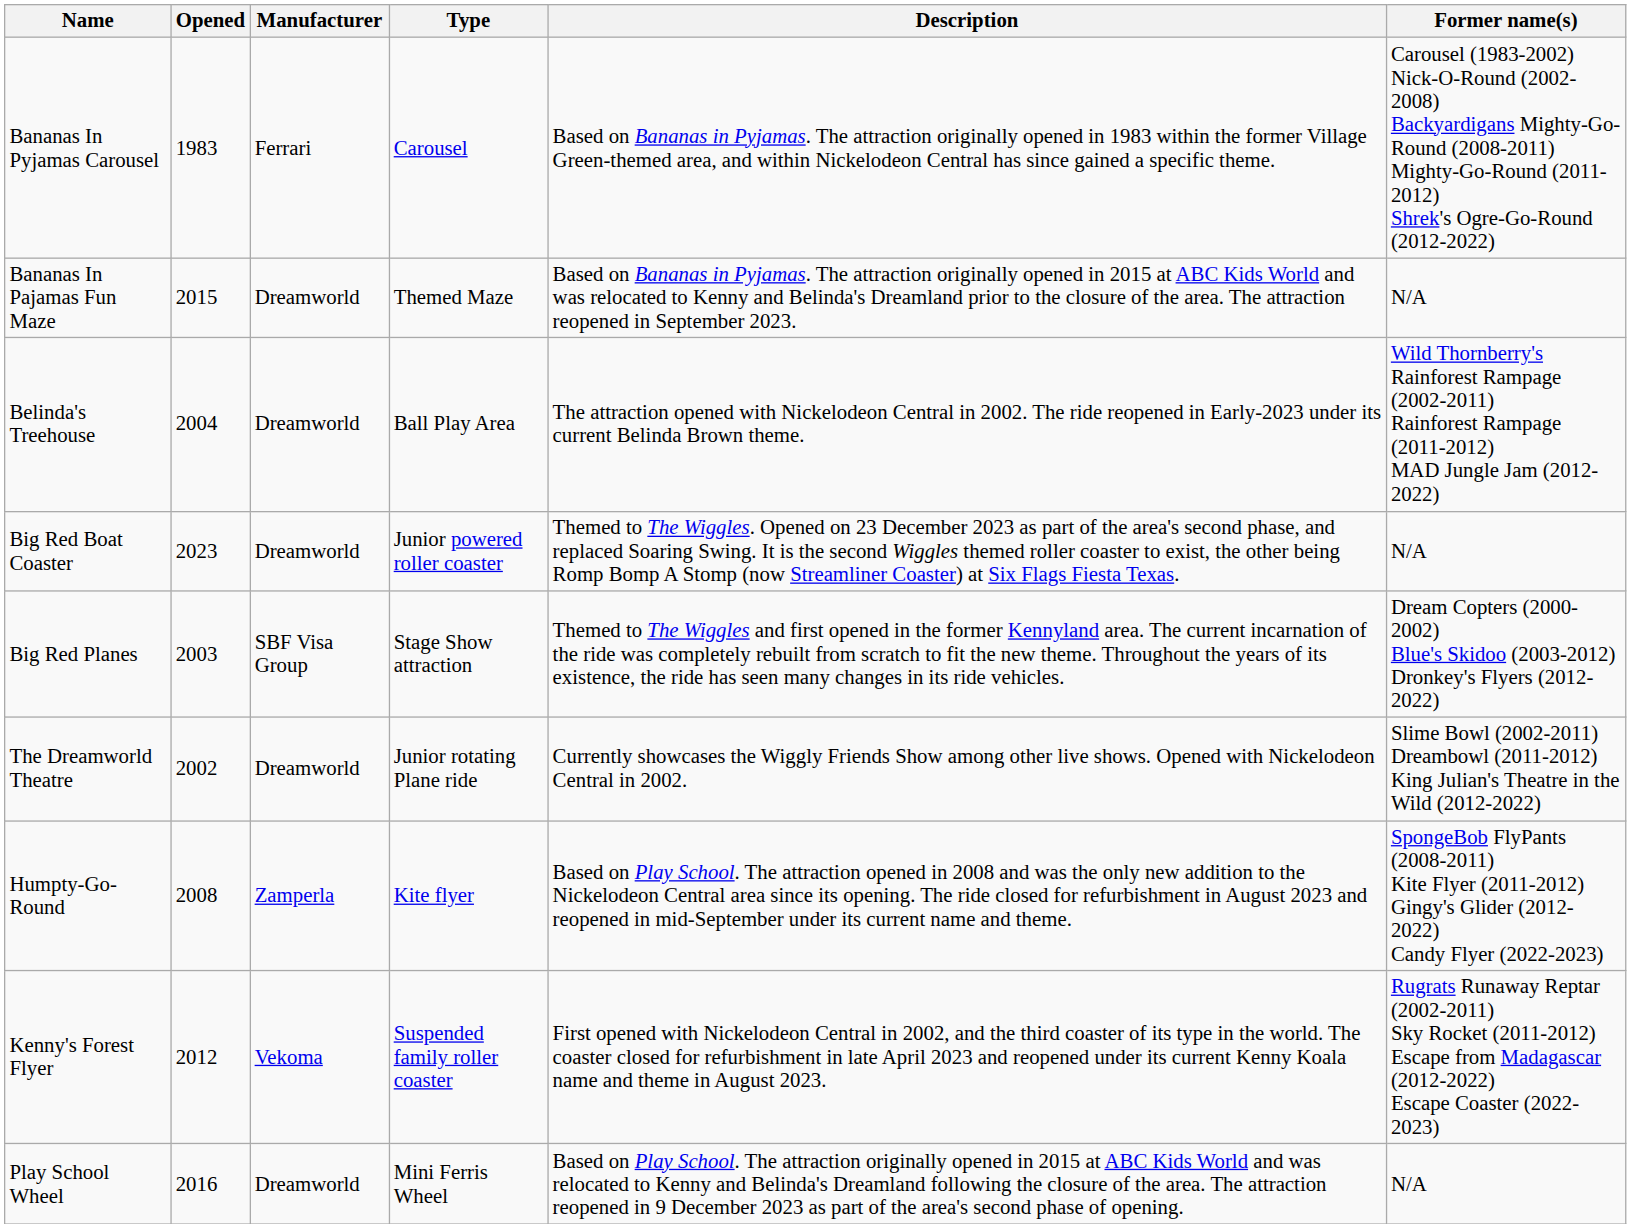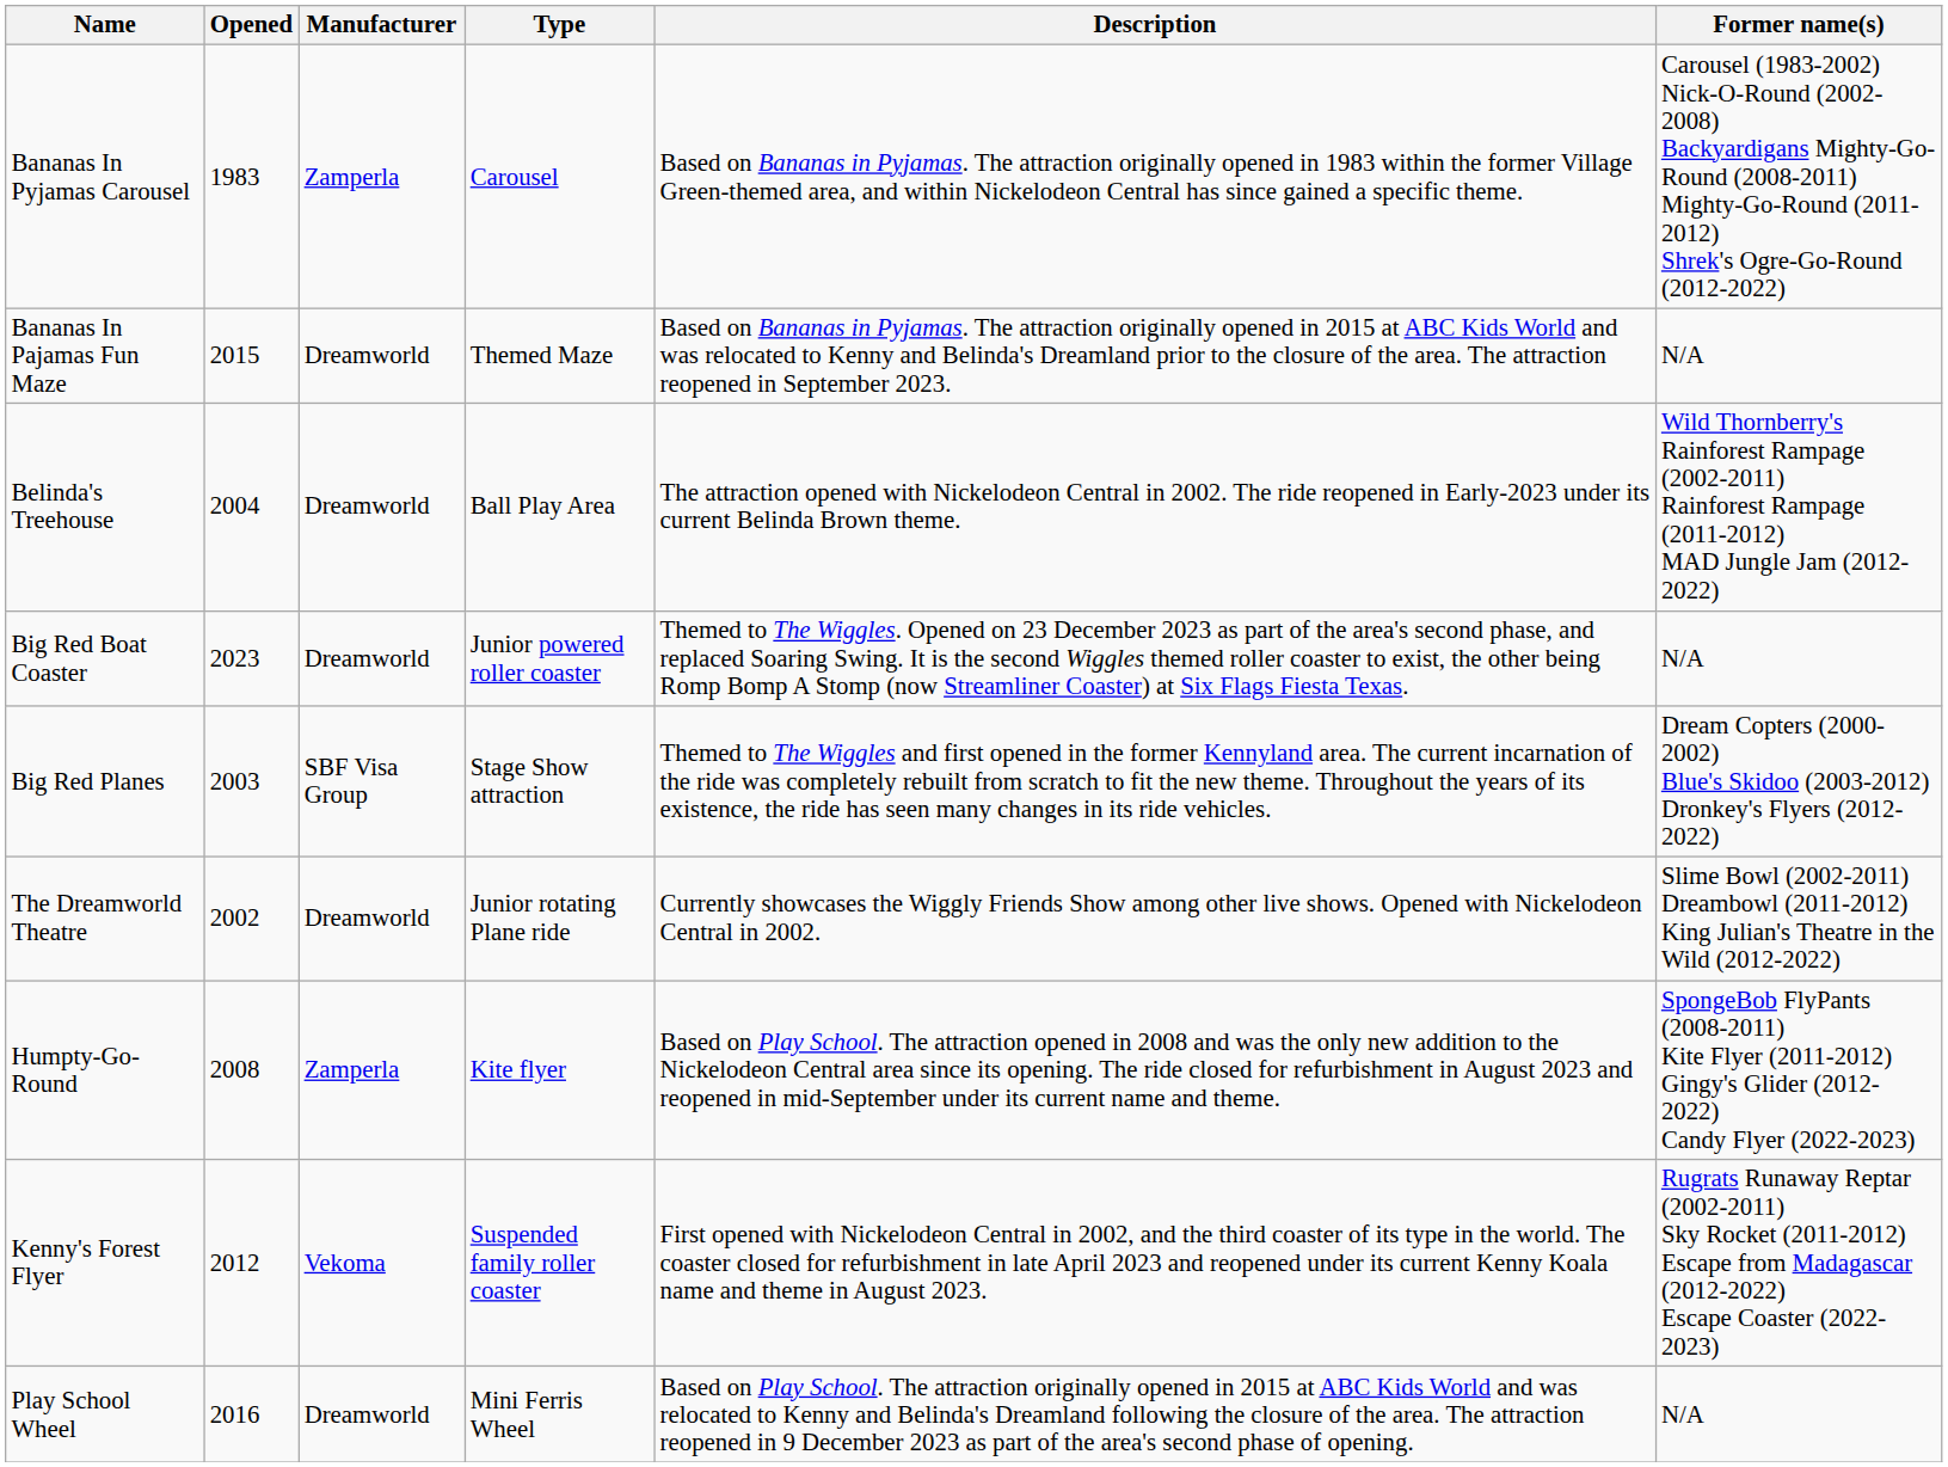 <table class="wikitable">
 <tr>
 <th>Name</th>
 <th>Opened</th>
 <th>Manufacturer</th>
 <th>Type</th>
 <th>Description</th>
 <th>Former name(s)</th>
 </tr>
 <tr>
 <td>Bananas In Pyjamas Carousel</td>
 <td>1983</td>
-<td>Ferrari</td>
+<td><a href='#'>Zamperla</a></td>
 <td><a href='#'>Carousel</a></td>
 <td>Based on <em><a href='#'>Bananas in Pyjamas</a></em>. The attraction originally opened in 1983 within the former Village Green-themed area, and within Nickelodeon Central has since gained a specific theme.</td>
 <td>Carousel (1983-2002)<br>Nick-O-Round (2002-2008)<br><a href='#'>Backyardigans</a> Mighty-Go-Round (2008-2011)<br>Mighty-Go-Round (2011-2012)<br><a href='#'>Shrek</a>'s Ogre-Go-Round (2012-2022)</td>
 </tr>
 <tr>
 <td>Bananas In Pajamas Fun Maze</td>
 <td>2015</td>
 <td>Dreamworld</td>
 <td>Themed Maze</td>
 <td>Based on <em><a href='#'>Bananas in Pyjamas</a></em>. The attraction originally opened in 2015 at <a href='#'>ABC Kids World</a> and was relocated to Kenny and Belinda's Dreamland prior to the closure of the area. The attraction reopened in September 2023.</td>
 <td>N/A</td>
 </tr>
 <tr>
 <td>Belinda's Treehouse</td>
 <td>2004</td>
 <td>Dreamworld</td>
 <td>Ball Play Area</td>
 <td>The attraction opened with Nickelodeon Central in 2002. The ride reopened in Early-2023 under its current Belinda Brown theme.</td>
 <td><a href='#'>Wild Thornberry's</a> Rainforest Rampage (2002-2011)<br>Rainforest Rampage (2011-2012)<br>MAD Jungle Jam (2012-2022)</td>
 </tr>
 <tr>
 <td>Big Red Boat Coaster</td>
 <td>2023</td>
 <td>Dreamworld</td>
 <td>Junior <a href='#'>powered roller coaster</a></td>
 <td>Themed to <em><a href='#'>The Wiggles</a></em>. Opened on 23 December 2023 as part of the area's second phase, and replaced Soaring Swing. It is the second <em>Wiggles</em> themed roller coaster to exist, the other being Romp Bomp A Stomp (now <a href='#'>Streamliner Coaster</a>) at <a href='#'>Six Flags Fiesta Texas</a>.</td>
 <td>N/A</td>
 </tr>
 <tr>
 <td>Big Red Planes</td>
 <td>2003</td>
 <td>SBF Visa Group</td>
 <td>Stage Show attraction</td>
 <td>Themed to <em><a href='#'>The Wiggles</a></em> and first opened in the former <a href='#'>Kennyland</a> area. The current incarnation of the ride was completely rebuilt from scratch to fit the new theme. Throughout the years of its existence, the ride has seen many changes in its ride vehicles.</td>
 <td>Dream Copters (2000-2002)<br><a href='#'>Blue's Skidoo</a> (2003-2012)<br>Dronkey's Flyers (2012-2022)</td>
 </tr>
 <tr>
 <td>The Dreamworld Theatre</td>
 <td>2002</td>
 <td>Dreamworld</td>
 <td>Junior rotating Plane ride</td>
 <td>Currently showcases the Wiggly Friends Show among other live shows. Opened with Nickelodeon Central in 2002.</td>
 <td>Slime Bowl (2002-2011)<br>Dreambowl (2011-2012)<br>King Julian's Theatre in the Wild (2012-2022)</td>
 </tr>
 <tr>
 <td>Humpty-Go-Round</td>
 <td>2008</td>
 <td><a href='#'>Zamperla</a></td>
 <td><a href='#'>Kite flyer</a></td>
 <td>Based on <em><a href='#'>Play School</a></em>. The attraction opened in 2008 and was the only new addition to the Nickelodeon Central area since its opening. The ride closed for refurbishment in August 2023 and reopened in mid-September under its current name and theme.</td>
 <td><a href='#'>SpongeBob</a> FlyPants (2008-2011)<br>Kite Flyer (2011-2012)<br>Gingy's Glider (2012-2022)<br>Candy Flyer (2022-2023)</td>
 </tr>
 <tr>
 <td>Kenny's Forest Flyer</td>
 <td>2012</td>
 <td><a href='#'>Vekoma</a></td>
 <td><a href='#'>Suspended family roller coaster</a></td>
 <td>First opened with Nickelodeon Central in 2002, and the third coaster of its type in the world. The coaster closed for refurbishment in late April 2023 and reopened under its current Kenny Koala name and theme in August 2023.</td>
 <td><a href='#'>Rugrats</a> Runaway Reptar (2002-2011)<br>Sky Rocket (2011-2012)<br>Escape from <a href='#'>Madagascar</a> (2012-2022)<br>Escape Coaster (2022-2023)</td>
 </tr>
 <tr>
 <td>Play School Wheel</td>
 <td>2016</td>
 <td>Dreamworld</td>
 <td>Mini Ferris Wheel</td>
 <td>Based on <a href='#'><em>Play School</em></a>. The attraction originally opened in 2015 at <a href='#'>ABC Kids World</a> and was relocated to Kenny and Belinda's Dreamland following the closure of the area. The attraction reopened in 9 December 2023 as part of the area's second phase of opening.</td>
 <td>N/A</td>
 </tr>
 </table>
